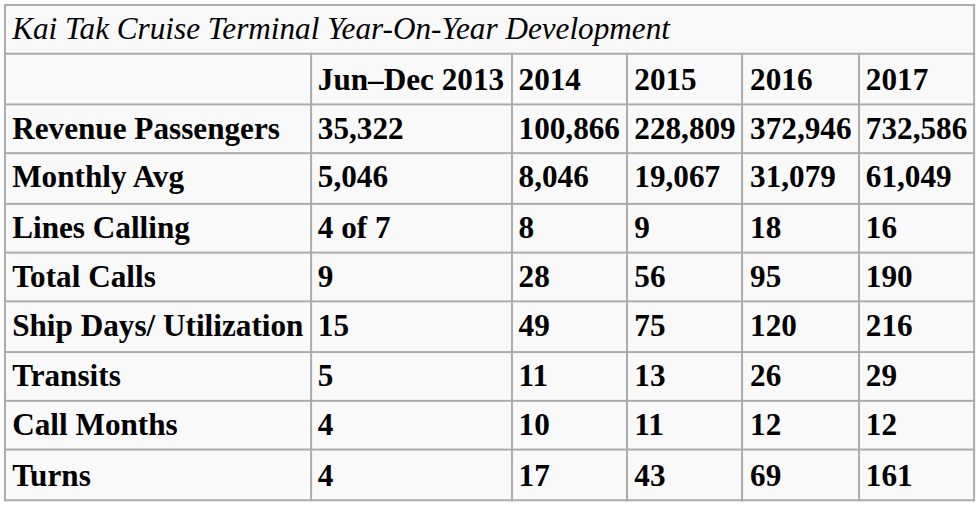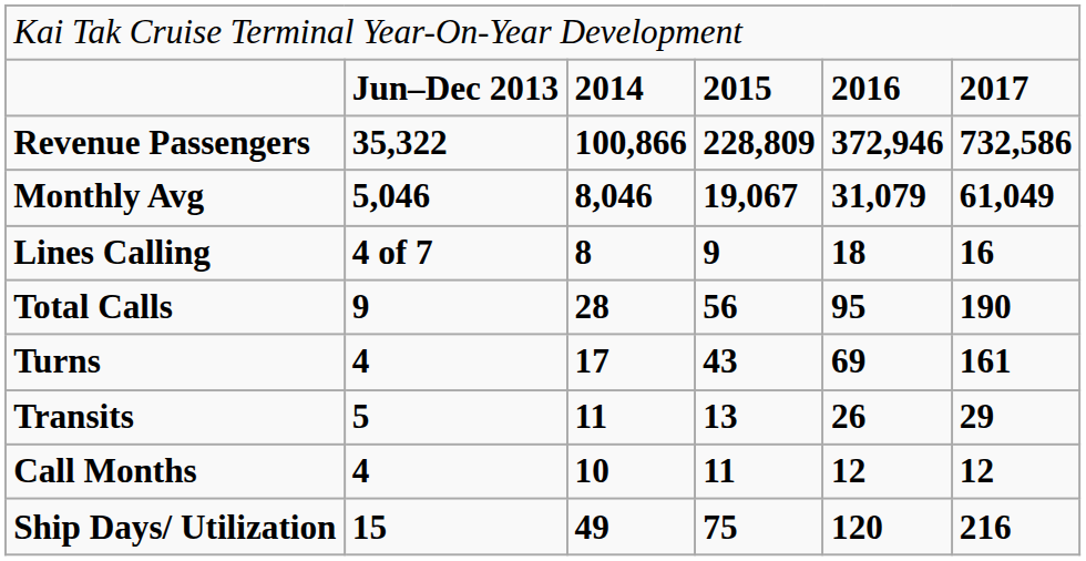 <table class="wikitable">
 <tr>
 <td colspan="6"><em>Kai Tak Cruise Terminal Year-On-Year Development</em></td>
 </tr>
 <tr>
 <td></td>
 <td><strong>Jun–Dec 2013</strong></td>
 <td><strong>2014</strong></td>
 <td><strong>2015</strong></td>
 <td><strong>2016</strong></td>
 <td><strong>2017</strong></td>
 </tr>
 <tr>
 <td><strong>Revenue Passengers</strong></td>
 <td><strong>35,322</strong></td>
 <td><strong>100,866</strong></td>
 <td><strong>228,809</strong></td>
 <td><strong>372,946</strong></td>
 <td><strong>732,586</strong></td>
 </tr>
 <tr>
 <td><strong>Monthly Avg</strong></td>
 <td><strong>5,046</strong></td>
 <td><strong>8,046</strong></td>
 <td><strong>19,067</strong></td>
 <td><strong>31,079</strong></td>
 <td><strong>61,049</strong></td>
 </tr>
 <tr>
 <td><strong>Lines Calling</strong></td>
 <td><strong>4 of 7</strong></td>
 <td><strong>8</strong></td>
 <td><strong>9</strong></td>
 <td><strong>18</strong></td>
 <td><strong>16</strong></td>
 </tr>
 <tr>
 <td><strong>Total Calls</strong></td>
 <td><strong>9</strong></td>
 <td><strong>28</strong></td>
 <td><strong>56</strong></td>
 <td><strong>95</strong></td>
 <td><strong>190</strong></td>
 </tr>
 <tr>
-<td><strong>Ship Days/ Utilization</strong></td>
-<td><strong>15</strong></td>
-<td><strong>49</strong></td>
-<td><strong>75</strong></td>
-<td><strong>120</strong></td>
-<td><strong>216</strong></td>
+<td><strong>Turns</strong></td>
+<td><strong>4</strong></td>
+<td><strong>17</strong></td>
+<td><strong>43</strong></td>
+<td><strong>69</strong></td>
+<td><strong>161</strong></td>
 </tr>
 <tr>
 <td><strong>Transits</strong></td>
 <td><strong>5</strong></td>
 <td><strong>11</strong></td>
 <td><strong>13</strong></td>
 <td><strong>26</strong></td>
 <td><strong>29</strong></td>
 </tr>
 <tr>
 <td><strong>Call Months</strong></td>
 <td><strong>4</strong></td>
 <td><strong>10</strong></td>
 <td><strong>11</strong></td>
 <td><strong>12</strong></td>
 <td><strong>12</strong></td>
 </tr>
 <tr>
-<td><strong>Turns</strong></td>
-<td><strong>4</strong></td>
-<td><strong>17</strong></td>
-<td><strong>43</strong></td>
-<td><strong>69</strong></td>
-<td><strong>161</strong></td>
+<td><strong>Ship Days/ Utilization</strong></td>
+<td><strong>15</strong></td>
+<td><strong>49</strong></td>
+<td><strong>75</strong></td>
+<td><strong>120</strong></td>
+<td><strong>216</strong></td>
 </tr>
 </table>
